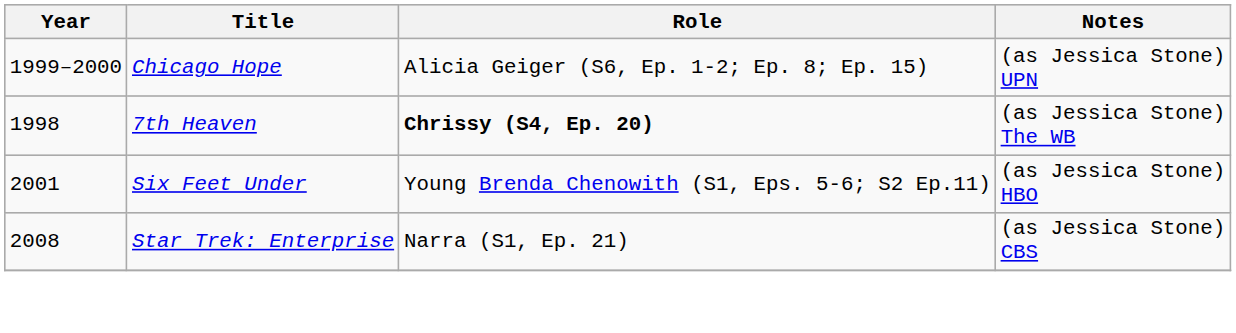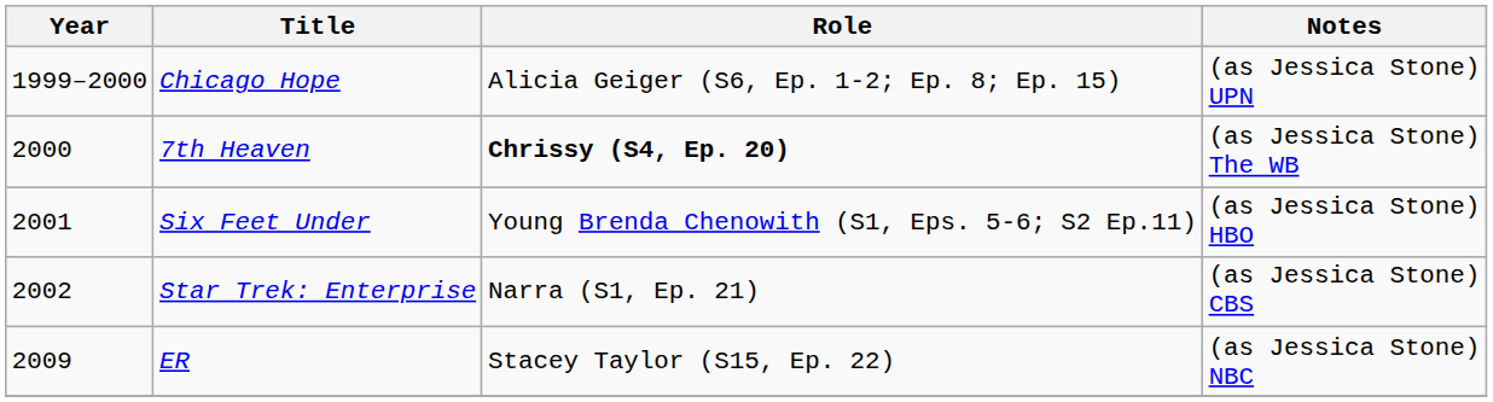 <table class="wikitable sortable">
 <tr>
 <th>Year</th>
 <th>Title</th>
 <th>Role</th>
 <th>Notes</th>
 </tr>
 <tr>
 <td>1999–2000</td>
 <td><em><a href='#'>Chicago Hope</a></em></td>
 <td>Alicia Geiger (S6, Ep. 1-2; Ep. 8; Ep. 15)</td>
 <td>(as Jessica Stone)<br><a href='#'>UPN</a></td>
 </tr>
 <tr>
-<td>1998</td>
+<td>2000</td>
 <td><em><a href='#'>7th Heaven</a></em></td>
 <td><strong>Chrissy (S4, Ep. 20)</strong></td>
 <td>(as Jessica Stone)<br><a href='#'>The WB</a></td>
 </tr>
 <tr>
 <td>2001</td>
 <td><em><a href='#'>Six Feet Under</a></em></td>
 <td>Young <a href='#'>Brenda Chenowith</a> (S1, Eps. 5-6; S2 Ep.11)</td>
 <td>(as Jessica Stone)<br><a href='#'>HBO</a></td>
 </tr>
 <tr>
-<td>2008</td>
+<td>2002</td>
 <td><em><a href='#'>Star Trek: Enterprise</a></em></td>
 <td>Narra (S1, Ep. 21)</td>
 <td>(as Jessica Stone)<br><a href='#'>CBS</a></td>
 </tr>
 <tr>
+<td>2009</td>
+<td><em><a href='#'>ER</a></em></td>
+<td>Stacey Taylor (S15, Ep. 22)</td>
+<td>(as Jessica Stone)<br><a href='#'>NBC</a></td>
+</tr>
+<tr>
 </tr>
 </table>
